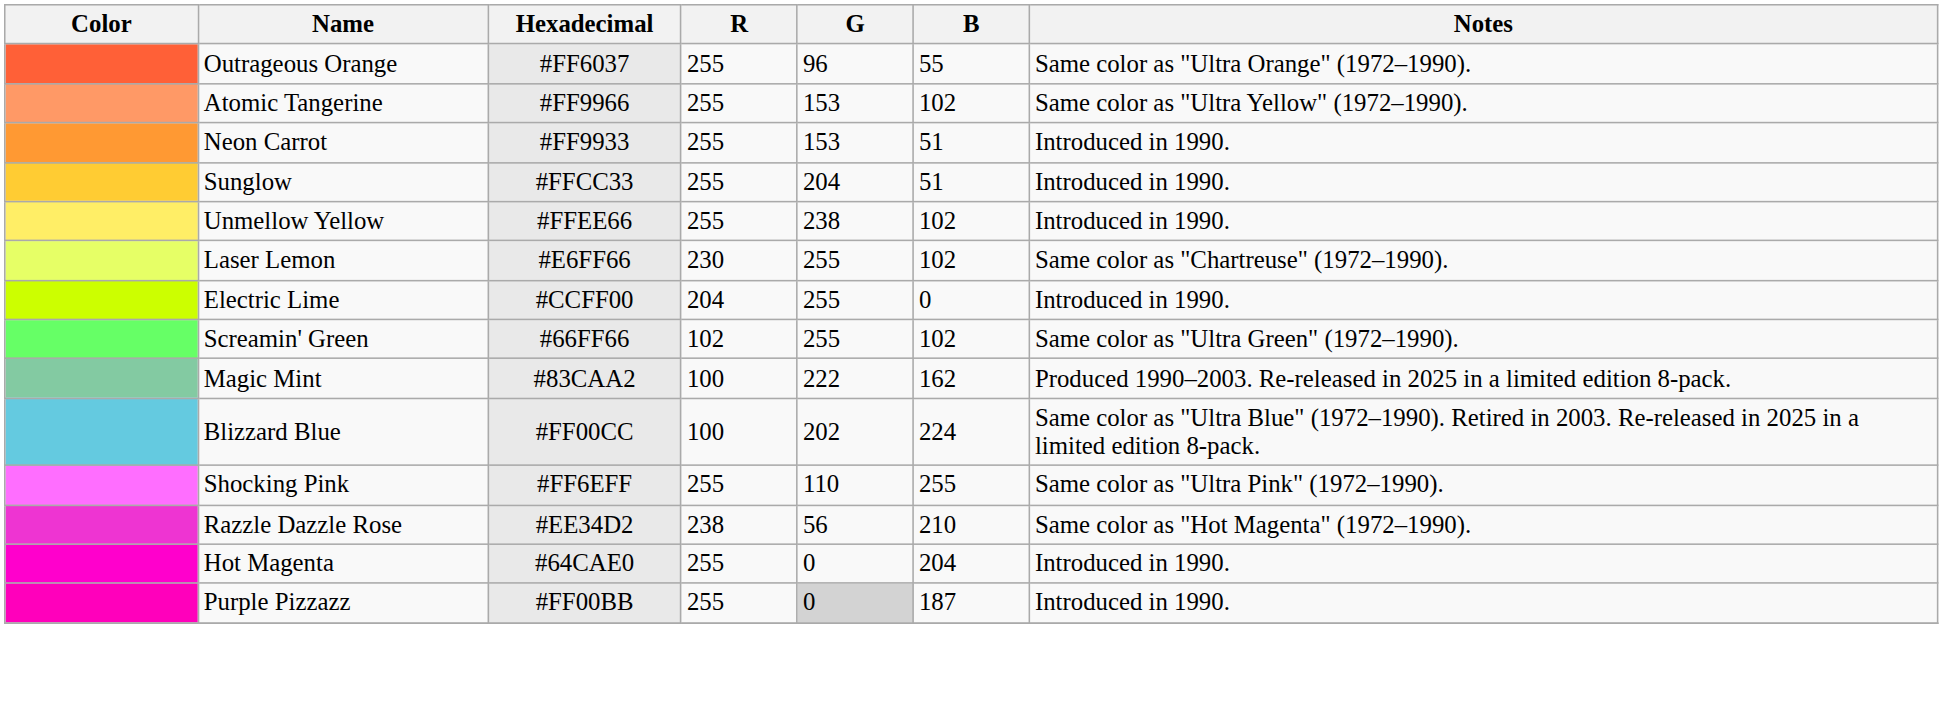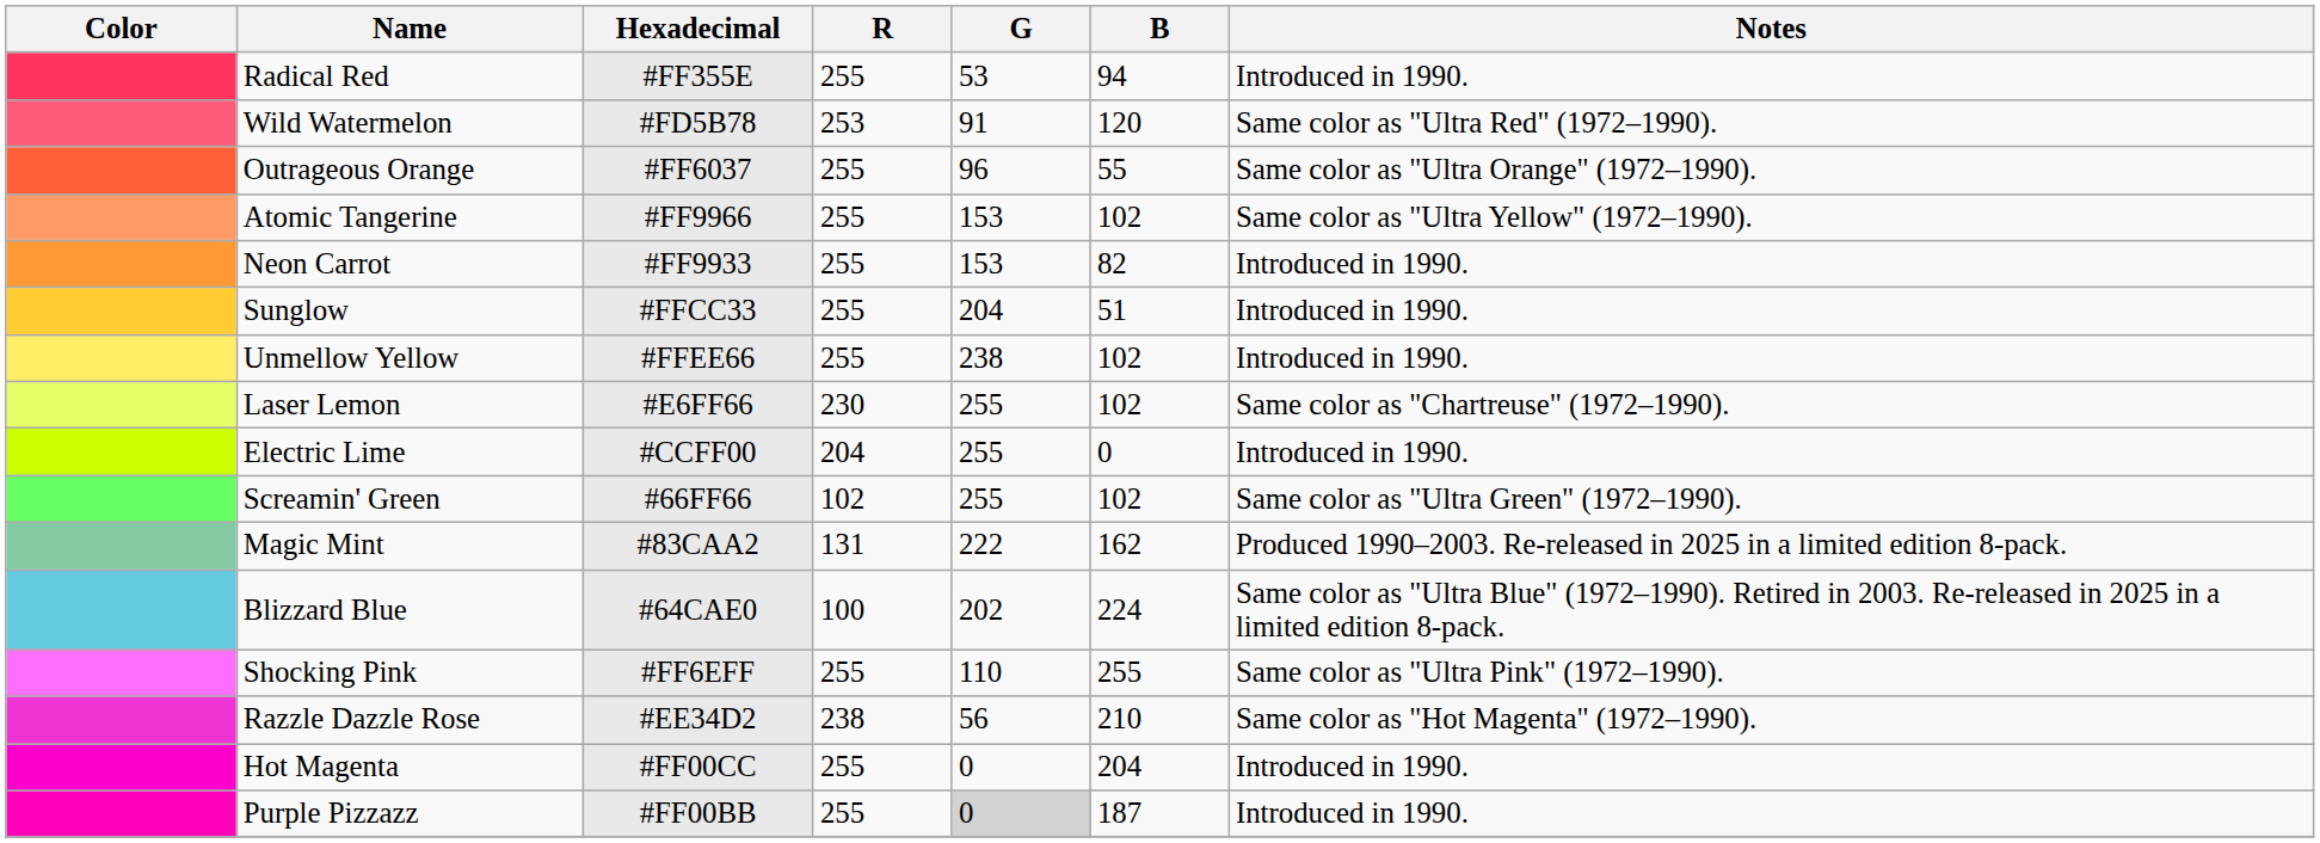 <table class="wikitable sortable">
 <tr>
 <th width=10%>Color</th>
 <th width=15%>Name</th>
 <th width=10% class="sortable">Hexadecimal</th>
 <th>R</th>
 <th>G</th>
 <th>B</th>
 <th width="47%" class="unsortable">Notes</th>
+</tr>
+<tr>
+<td style="background: #FF355E"> </td>
+<td>Radical Red</td>
+<td align="center" style="background:#E9E9E9">#FF355E</td>
+<td>255</td>
+<td>53</td>
+<td>94</td>
+<td>Introduced in 1990.</td>
+</tr>
+<tr>
+<td style="background: #FD5B78"> </td>
+<td>Wild Watermelon</td>
+<td align="center" style="background:#E9E9E9">#FD5B78</td>
+<td>253</td>
+<td>91</td>
+<td>120</td>
+<td>Same color as "Ultra Red" (1972–1990).</td>
 </tr>
 <tr>
 <td style="background: #FF6037"> </td>
 <td>Outrageous Orange</td>
 <td align="center" style="background:#E9E9E9">#FF6037</td>
 <td>255</td>
 <td>96</td>
 <td>55</td>
 <td>Same color as "Ultra Orange" (1972–1990).</td>
 </tr>
 <tr>
 <td style="background: #FF9966"> </td>
 <td>Atomic Tangerine</td>
 <td align="center" style="background:#E9E9E9">#FF9966</td>
 <td>255</td>
 <td>153</td>
 <td>102</td>
 <td>Same color as "Ultra Yellow" (1972–1990).</td>
 </tr>
 <tr>
 <td style="background: #FF9933"> </td>
 <td>Neon Carrot</td>
 <td align="center" style="background:#E9E9E9">#FF9933</td>
 <td>255</td>
 <td>153</td>
-<td>51</td>
+<td>82</td>
 <td>Introduced in 1990.</td>
 </tr>
 <tr>
 <td style="background: #FFCC33"> </td>
 <td>Sunglow</td>
 <td align="center" style="background:#E9E9E9">#FFCC33</td>
 <td>255</td>
 <td>204</td>
 <td>51</td>
 <td>Introduced in 1990.</td>
 </tr>
 <tr>
 <td style="background: #FFEE66"> </td>
 <td>Unmellow Yellow</td>
 <td align="center" style="background:#E9E9E9">#FFEE66</td>
 <td>255</td>
 <td>238</td>
 <td>102</td>
 <td>Introduced in 1990.</td>
 </tr>
 <tr>
 <td style="background: #E6FF66"> </td>
 <td>Laser Lemon</td>
 <td align="center" style="background:#E9E9E9">#E6FF66</td>
 <td>230</td>
 <td>255</td>
 <td>102</td>
 <td>Same color as "Chartreuse" (1972–1990).</td>
 </tr>
 <tr>
 <td style="background: #CCFF00"> </td>
 <td>Electric Lime</td>
 <td align="center" style="background:#E9E9E9">#CCFF00</td>
 <td>204</td>
 <td>255</td>
 <td>0</td>
 <td>Introduced in 1990.</td>
 </tr>
 <tr>
 <td style="background: #66FF66"> </td>
 <td>Screamin' Green</td>
 <td align="center" style="background:#E9E9E9">#66FF66</td>
 <td>102</td>
 <td>255</td>
 <td>102</td>
 <td>Same color as "Ultra Green" (1972–1990).</td>
 </tr>
 <tr>
 <td style="background: #83CAA2"> </td>
 <td>Magic Mint</td>
 <td align="center" style="background:#E9E9E9">#83CAA2</td>
-<td>100</td>
+<td>131</td>
 <td>222</td>
 <td>162</td>
 <td>Produced 1990–2003. Re-released in 2025 in a limited edition 8-pack.</td>
 </tr>
 <tr>
 <td style="background: #64CAE0"> </td>
 <td>Blizzard Blue</td>
-<td align="center" style="background:#E9E9E9">#FF00CC</td>
+<td align="center" style="background:#E9E9E9">#64CAE0</td>
 <td>100</td>
 <td>202</td>
 <td>224</td>
 <td>Same color as "Ultra Blue" (1972–1990). Retired in 2003. Re-released in 2025 in a limited edition 8-pack.</td>
 </tr>
 <tr>
 <td style="background: #FF6EFF"> </td>
 <td>Shocking Pink</td>
 <td align="center" style="background:#E9E9E9">#FF6EFF</td>
 <td>255</td>
 <td>110</td>
 <td>255</td>
 <td>Same color as "Ultra Pink" (1972–1990).</td>
 </tr>
 <tr>
 <td style="background: #EE34D2"> </td>
 <td>Razzle Dazzle Rose</td>
 <td align="center" style="background:#E9E9E9">#EE34D2</td>
 <td>238</td>
 <td>56</td>
 <td>210</td>
 <td>Same color as "Hot Magenta" (1972–1990).</td>
 </tr>
 <tr>
 <td style="background: #FF00CC"> </td>
 <td>Hot Magenta</td>
-<td align="center" style="background:#E9E9E9">#64CAE0</td>
+<td align="center" style="background:#E9E9E9">#FF00CC</td>
 <td>255</td>
 <td>0</td>
 <td>204</td>
 <td>Introduced in 1990.</td>
 </tr>
 <tr>
 <td style="background: #FF00BB"> </td>
 <td>Purple Pizzazz</td>
 <td align="center" style="background:#E9E9E9">#FF00BB</td>
 <td>255</td>
 <td style="background: lightgrey;">0</td>
 <td>187</td>
 <td>Introduced in 1990.</td>
 </tr>
 <tr>
 </tr>
 </table>
